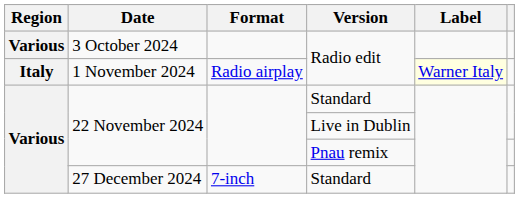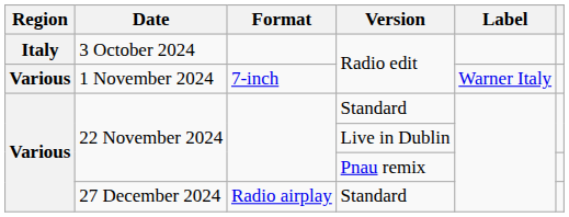 <table class="wikitable plainrowheaders">
 <tr>
 <th scope="col">Region</th>
 <th scope="col">Date</th>
 <th scope="col">Format</th>
 <th scope="col">Version</th>
 <th scope="col">Label</th>
 <th scope="col"></th>
 </tr>
 <tr>
-<th scope="row">Various</th>
+<th scope="row">Italy</th>
 <td>3 October 2024</td>
 <td></td>
 <td rowspan="2">Radio edit</td>
 <td></td>
 <td style="text-align:center"></td>
 </tr>
 <tr>
-<th scope="row">Italy</th>
+<th scope="row">Various</th>
 <td>1 November 2024</td>
-<td><a href='#'>Radio airplay</a></td>
-<td style="background: lightyellow;"><a href='#'>Warner Italy</a></td>
+<td><a href='#'>7-inch</a></td>
+<td><a href='#'>Warner Italy</a></td>
 <td style="text-align:center"></td>
 </tr>
 <tr>
 <th rowspan="4" scope="row">Various</th>
 <td rowspan="3">22 November 2024</td>
 <td rowspan="3"></td>
 <td>Standard</td>
 <td rowspan="4"></td>
 <td rowspan="2" style="text-align:center"></td>
 </tr>
 <tr>
 <td>Live in Dublin</td>
 </tr>
 <tr>
 <td><a href='#'>Pnau</a> remix</td>
 <td style="text-align:center"></td>
 </tr>
 <tr>
 <td>27 December 2024</td>
-<td><a href='#'>7-inch</a></td>
+<td><a href='#'>Radio airplay</a></td>
 <td>Standard</td>
 <td style="text-align:center"></td>
 </tr>
 </table>
